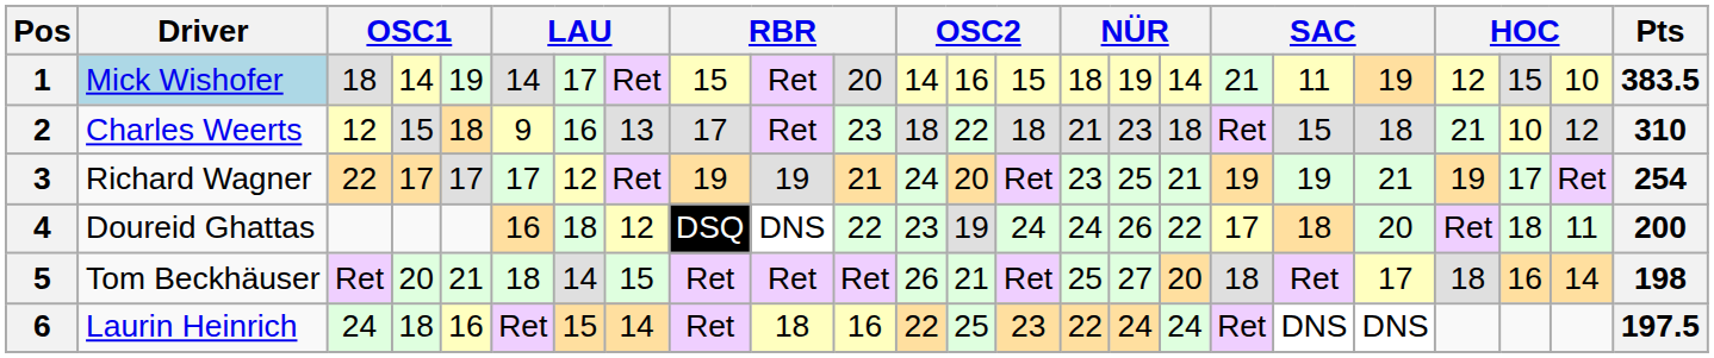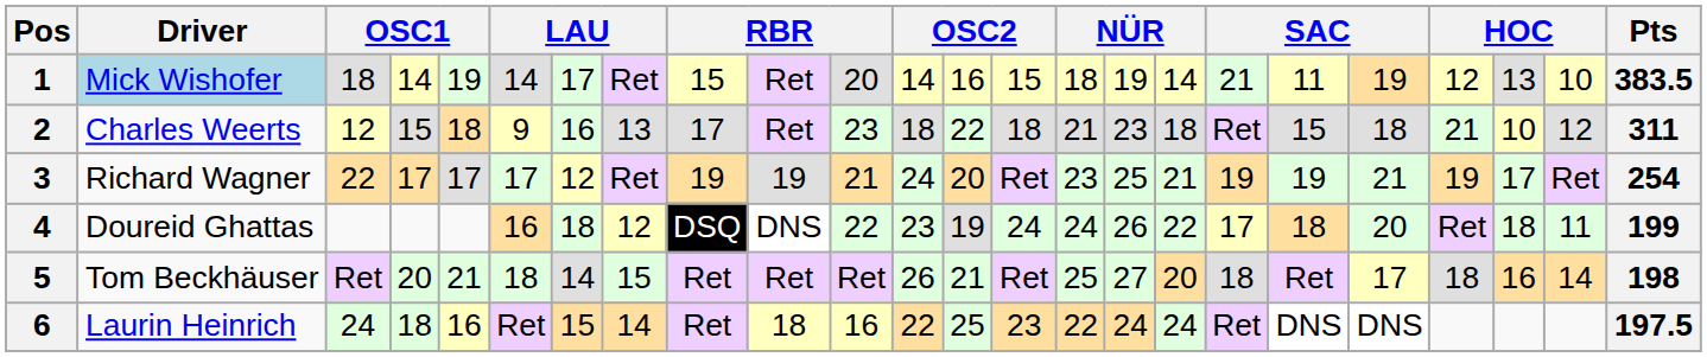 <table class="wikitable" style="font-size: 85%; text-align:center">
 <tr>
 <th>Pos</th>
 <th>Driver</th>
 <th colspan=3><a href='#'>OSC1</a><br></th>
 <th colspan=3><a href='#'>LAU</a><br></th>
 <th colspan=3><a href='#'>RBR</a><br></th>
 <th colspan=3><a href='#'>OSC2</a><br></th>
 <th colspan=3><a href='#'>NÜR</a><br></th>
 <th colspan=3><a href='#'>SAC</a><br></th>
 <th colspan=3><a href='#'>HOC</a><br></th>
 <th>Pts</th>
 </tr>
 <tr>
 <th>1</th>
 <td style="background: lightblue; text-align:left"> <a href='#'>Mick Wishofer</a></td>
 <td style="background:#DFDFDF">18</td>
 <td style="background:#FFFFBF">14</td>
 <td style="background:#DFFFDF">19</td>
 <td style="background:#DFDFDF">14</td>
 <td style="background:#DFFFDF">17</td>
 <td style="background:#EFCFFF">Ret</td>
 <td style="background:#FFFFBF">15</td>
 <td style="background:#EFCFFF">Ret</td>
 <td style="background:#DFDFDF">20</td>
 <td style="background:#FFFFBF">14</td>
 <td style="background:#FFFFBF">16</td>
 <td style="background:#FFFFBF">15</td>
 <td style="background:#FFFFBF">18</td>
 <td style="background:#FFFFBF">19</td>
 <td style="background:#FFFFBF">14</td>
 <td style="background:#DFFFDF">21</td>
 <td style="background:#FFFFBF">11</td>
 <td style="background:#FFDF9F">19</td>
 <td style="background:#FFFFBF">12</td>
-<td style="background:#DFDFDF">15</td>
+<td style="background:#DFDFDF">13</td>
 <td style="background:#FFFFBF">10</td>
 <th>383.5</th>
 </tr>
 <tr>
 <th>2</th>
 <td style="text-align:left"> <a href='#'>Charles Weerts</a></td>
 <td style="background:#FFFFBF">12</td>
 <td style="background:#DFDFDF">15</td>
 <td style="background:#FFDF9F">18</td>
 <td style="background:#FFFFBF">9</td>
 <td style="background:#DFFFDF">16</td>
 <td style="background:#DFDFDF">13</td>
 <td style="background:#DFDFDF">17</td>
 <td style="background:#EFCFFF">Ret</td>
 <td style="background:#DFFFDF">23</td>
 <td style="background:#DFDFDF">18</td>
 <td style="background:#DFFFDF">22</td>
 <td style="background:#DFDFDF">18</td>
 <td style="background:#DFDFDF">21</td>
 <td style="background:#DFDFDF">23</td>
 <td style="background:#DFDFDF">18</td>
 <td style="background:#EFCFFF">Ret</td>
 <td style="background:#DFDFDF">15</td>
 <td style="background:#DFDFDF">18</td>
 <td style="background:#DFFFDF">21</td>
 <td style="background:#FFFFBF">10</td>
 <td style="background:#DFDFDF">12</td>
-<th>310</th>
+<th>311</th>
 </tr>
 <tr>
 <th>3</th>
 <td style="text-align:left"> Richard Wagner</td>
 <td style="background:#FFDF9F">22</td>
 <td style="background:#FFDF9F">17</td>
 <td style="background:#DFDFDF">17</td>
 <td style="background:#DFFFDF">17</td>
 <td style="background:#FFFFBF">12</td>
 <td style="background:#EFCFFF">Ret</td>
 <td style="background:#FFDF9F">19</td>
 <td style="background:#DFDFDF">19</td>
 <td style="background:#FFDF9F">21</td>
 <td style="background:#DFFFDF">24</td>
 <td style="background:#FFDF9F">20</td>
 <td style="background:#EFCFFF">Ret</td>
 <td style="background:#DFFFDF">23</td>
 <td style="background:#DFFFDF">25</td>
 <td style="background:#DFFFDF">21</td>
 <td style="background:#FFDF9F">19</td>
 <td style="background:#DFFFDF">19</td>
 <td style="background:#DFFFDF">21</td>
 <td style="background:#FFDF9F">19</td>
 <td style="background:#DFFFDF">17</td>
 <td style="background:#EFCFFF">Ret</td>
 <th>254</th>
 </tr>
 <tr>
 <th>4</th>
 <td style="text-align:left"> Doureid Ghattas</td>
 <td></td>
 <td></td>
 <td></td>
 <td style="background:#FFDF9F">16</td>
 <td style="background:#DFFFDF">18</td>
 <td style="background:#FFFFBF">12</td>
 <td style="background:#000000; color:white">DSQ</td>
 <td style="background:#ffffff">DNS</td>
 <td style="background:#DFFFDF">22</td>
 <td style="background:#DFFFDF">23</td>
 <td style="background:#DFDFDF">19</td>
 <td style="background:#DFFFDF">24</td>
 <td style="background:#DFFFDF">24</td>
 <td style="background:#DFFFDF">26</td>
 <td style="background:#DFFFDF">22</td>
 <td style="background:#FFFFBF">17</td>
 <td style="background:#FFDF9F">18</td>
 <td style="background:#DFFFDF">20</td>
 <td style="background:#EFCFFF">Ret</td>
 <td style="background:#DFFFDF">18</td>
 <td style="background:#DFFFDF">11</td>
-<th>200</th>
+<th>199</th>
 </tr>
 <tr>
 <th>5</th>
 <td style="text-align:left" nowrap> Tom Beckhäuser</td>
 <td style="background:#EFCFFF">Ret</td>
 <td style="background:#DFFFDF">20</td>
 <td style="background:#DFFFDF">21</td>
 <td style="background:#DFFFDF">18</td>
 <td style="background:#DFDFDF">14</td>
 <td style="background:#DFFFDF">15</td>
 <td style="background:#EFCFFF">Ret</td>
 <td style="background:#EFCFFF">Ret</td>
 <td style="background:#EFCFFF">Ret</td>
 <td style="background:#DFFFDF">26</td>
 <td style="background:#DFFFDF">21</td>
 <td style="background:#EFCFFF">Ret</td>
 <td style="background:#DFFFDF">25</td>
 <td style="background:#DFFFDF">27</td>
 <td style="background:#FFDF9F">20</td>
 <td style="background:#DFDFDF">18</td>
 <td style="background:#EFCFFF">Ret</td>
 <td style="background:#FFFFBF">17</td>
 <td style="background:#DFDFDF">18</td>
 <td style="background:#FFDF9F">16</td>
 <td style="background:#FFDF9F">14</td>
 <th>198</th>
 </tr>
 <tr>
 <th>6</th>
 <td style="text-align:left"> <a href='#'>Laurin Heinrich</a></td>
 <td style="background:#DFFFDF">24</td>
 <td style="background:#DFFFDF">18</td>
 <td style="background:#FFFFBF">16</td>
 <td style="background:#EFCFFF">Ret</td>
 <td style="background:#FFDF9F">15</td>
 <td style="background:#FFDF9F">14</td>
 <td style="background:#EFCFFF">Ret</td>
 <td style="background:#FFFFBF">18</td>
 <td style="background:#FFFFBF">16</td>
 <td style="background:#FFDF9F">22</td>
 <td style="background:#DFFFDF">25</td>
 <td style="background:#FFDF9F">23</td>
 <td style="background:#FFDF9F">22</td>
 <td style="background:#FFDF9F">24</td>
 <td style="background:#DFFFDF">24</td>
 <td style="background:#EFCFFF">Ret</td>
 <td style="background:#FFFFFF">DNS</td>
 <td style="background:#FFFFFF">DNS</td>
 <td></td>
 <td></td>
 <td></td>
 <th>197.5</th>
 </tr>
 </table>
